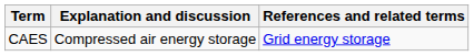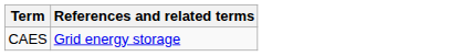 <table class="wikitable">
 <tr>
 <th>Term</th>
-<th>Explanation and discussion</th>
 <th>References and related terms</th>
 </tr>
 <tr>
 <td>CAES</td>
-<td>Compressed air energy storage</td>
 <td><a href='#'>Grid energy storage</a></td>
 </tr>
 </table>
